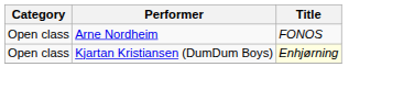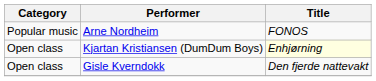 <table class="wikitable">
 <tr>
 <th>Category</th>
 <th>Performer</th>
 <th>Title</th>
 </tr>
 <tr -->
-<td>Open class</td>
+<td>Popular music</td>
 <td><a href='#'>Arne Nordheim</a></td>
 <td><em>FONOS</em></td>
 </tr>
 <tr -->
 <td>Open class</td>
 <td><a href='#'>Kjartan Kristiansen</a> (DumDum Boys)</td>
 <td style="background: lightyellow;"><em>Enhjørning</em></td>
 </tr>
 <tr -->
+<td>Open class</td>
+<td><a href='#'>Gisle Kverndokk</a></td>
+<td><em>Den fjerde nattevakt</em></td>
+</tr>
+<tr -->
 </tr>
 </table>
